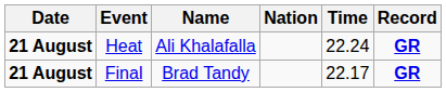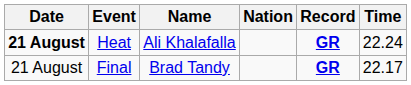 <table class="wikitable" style=text-align:center>
 <tr>
 <th>Date</th>
 <th>Event</th>
 <th>Name</th>
 <th>Nation</th>
+<th>Record</th>
 <th>Time</th>
-<th>Record</th>
 </tr>
 <tr>
 <td><strong>21 August</strong></td>
 <td><a href='#'>Heat</a></td>
 <td><a href='#'>Ali Khalafalla</a></td>
 <td align=left></td>
+<td><strong><a href='#'>GR</a></strong></td>
 <td>22.24</td>
-<td><strong><a href='#'>GR</a></strong></td>
 </tr>
 <tr>
-<td><strong>21 August</strong></td>
+<td>21 August</td>
 <td><a href='#'>Final</a></td>
 <td><a href='#'>Brad Tandy</a></td>
 <td align=left></td>
+<td><strong><a href='#'>GR</a></strong></td>
 <td>22.17</td>
-<td><strong><a href='#'>GR</a></strong></td>
 </tr>
 </table>
